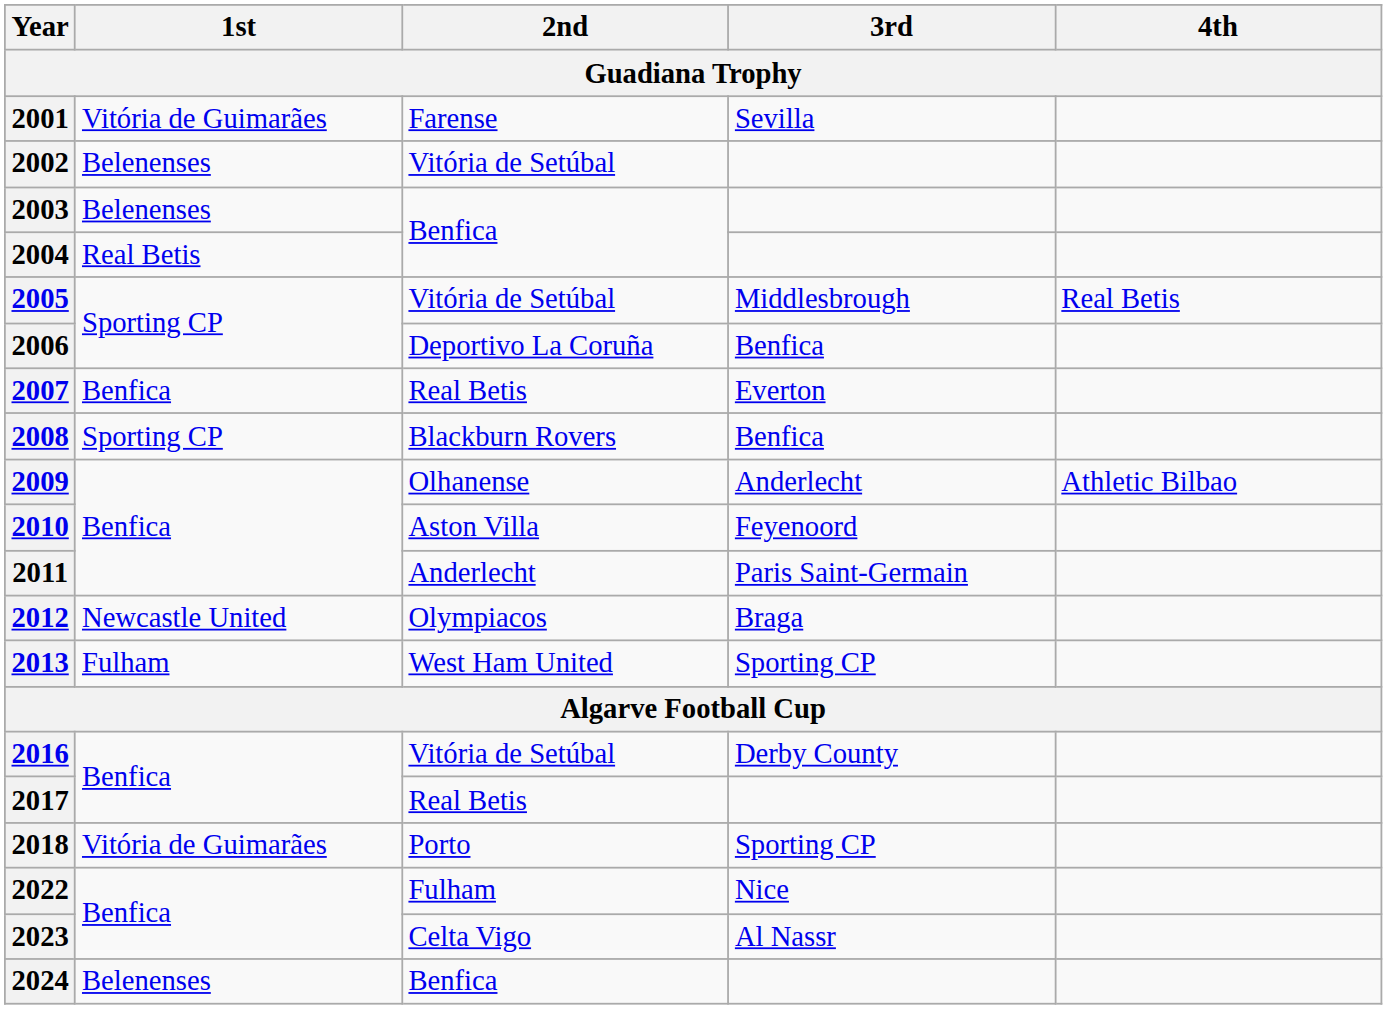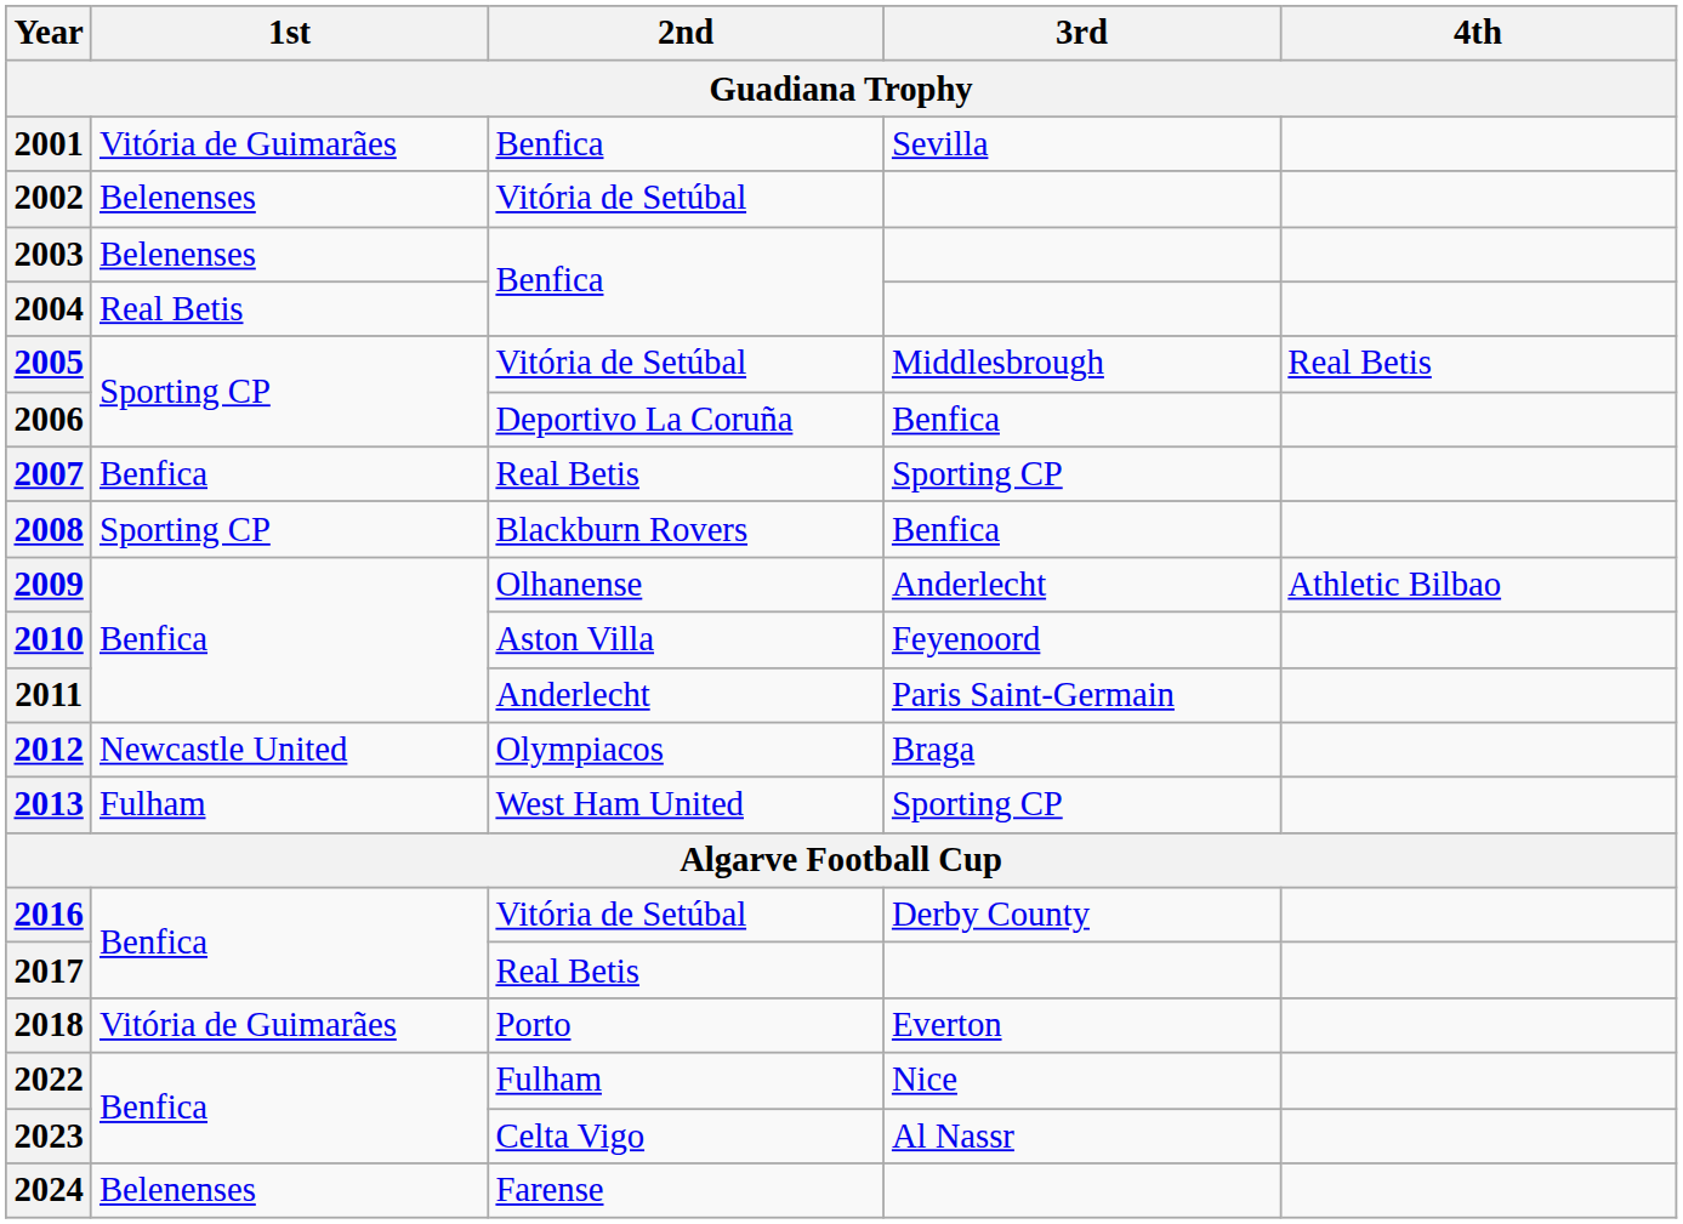 <table class="wikitable">
 <tr>
 <th>Year</th>
 <th width = 175>1st</th>
 <th width = 175>2nd</th>
 <th width = 175>3rd</th>
 <th width = 175>4th</th>
 </tr>
 <tr>
 <th colspan=5>Guadiana Trophy</th>
 </tr>
 <tr>
 <th>2001</th>
 <td> <a href='#'>Vitória de Guimarães</a></td>
-<td> <a href='#'>Farense</a></td>
+<td> <a href='#'>Benfica</a></td>
 <td> <a href='#'>Sevilla</a></td>
 <td></td>
 </tr>
 <tr>
 <th>2002</th>
 <td> <a href='#'>Belenenses</a></td>
 <td> <a href='#'>Vitória de Setúbal</a></td>
 <td></td>
 <td></td>
 </tr>
 <tr>
 <th>2003</th>
 <td> <a href='#'>Belenenses</a></td>
 <td rowspan="2"> <a href='#'>Benfica</a></td>
 <td></td>
 <td></td>
 </tr>
 <tr>
 <th>2004</th>
 <td> <a href='#'>Real Betis</a></td>
 <td></td>
 <td></td>
 </tr>
 <tr>
 <th><a href='#'>2005</a></th>
 <td rowspan="2"> <a href='#'>Sporting CP</a></td>
 <td> <a href='#'>Vitória de Setúbal</a></td>
 <td> <a href='#'>Middlesbrough</a></td>
 <td> <a href='#'>Real Betis</a></td>
 </tr>
 <tr>
 <th>2006</th>
 <td> <a href='#'>Deportivo La Coruña</a></td>
 <td> <a href='#'>Benfica</a></td>
 <td></td>
 </tr>
 <tr>
 <th><a href='#'>2007</a></th>
 <td> <a href='#'>Benfica</a></td>
 <td> <a href='#'>Real Betis</a></td>
-<td> <a href='#'>Everton</a></td>
+<td> <a href='#'>Sporting CP</a></td>
 <td></td>
 </tr>
 <tr>
 <th><a href='#'>2008</a></th>
 <td> <a href='#'>Sporting CP</a></td>
 <td> <a href='#'>Blackburn Rovers</a></td>
 <td> <a href='#'>Benfica</a></td>
 <td></td>
 </tr>
 <tr>
 <th><a href='#'>2009</a></th>
 <td rowspan="3"> <a href='#'>Benfica</a></td>
 <td> <a href='#'>Olhanense</a></td>
 <td> <a href='#'>Anderlecht</a></td>
 <td> <a href='#'>Athletic Bilbao</a></td>
 </tr>
 <tr>
 <th><a href='#'>2010</a></th>
 <td> <a href='#'>Aston Villa</a></td>
 <td> <a href='#'>Feyenoord</a></td>
 <td></td>
 </tr>
 <tr>
 <th>2011</th>
 <td> <a href='#'>Anderlecht</a></td>
 <td> <a href='#'>Paris Saint-Germain</a></td>
 <td></td>
 </tr>
 <tr>
 <th><a href='#'>2012</a></th>
 <td> <a href='#'>Newcastle United</a></td>
 <td> <a href='#'>Olympiacos</a></td>
 <td> <a href='#'>Braga</a></td>
 <td></td>
 </tr>
 <tr>
 <th><a href='#'>2013</a></th>
 <td> <a href='#'>Fulham</a></td>
 <td> <a href='#'>West Ham United</a></td>
 <td> <a href='#'>Sporting CP</a></td>
 <td></td>
 </tr>
 <tr>
 <th colspan=5>Algarve Football Cup</th>
 </tr>
 <tr>
 <th><a href='#'>2016</a></th>
 <td rowspan="2"> <a href='#'>Benfica</a></td>
 <td> <a href='#'>Vitória de Setúbal</a></td>
 <td> <a href='#'>Derby County</a></td>
 <td></td>
 </tr>
 <tr>
 <th>2017</th>
 <td> <a href='#'>Real Betis</a></td>
 <td></td>
 <td></td>
 </tr>
 <tr>
 <th>2018</th>
 <td> <a href='#'>Vitória de Guimarães</a></td>
 <td> <a href='#'>Porto</a></td>
-<td> <a href='#'>Sporting CP</a></td>
+<td> <a href='#'>Everton</a></td>
 <td></td>
 </tr>
 <tr>
 <th>2022</th>
 <td rowspan="2"> <a href='#'>Benfica</a></td>
 <td> <a href='#'>Fulham</a></td>
 <td> <a href='#'>Nice</a></td>
 <td></td>
 </tr>
 <tr>
 <th>2023</th>
 <td> <a href='#'>Celta Vigo</a></td>
 <td> <a href='#'>Al Nassr</a></td>
 <td></td>
 </tr>
 <tr>
 <th>2024</th>
 <td> <a href='#'>Belenenses</a></td>
-<td> <a href='#'>Benfica</a></td>
+<td> <a href='#'>Farense</a></td>
 <td></td>
 <td></td>
 </tr>
 </table>
